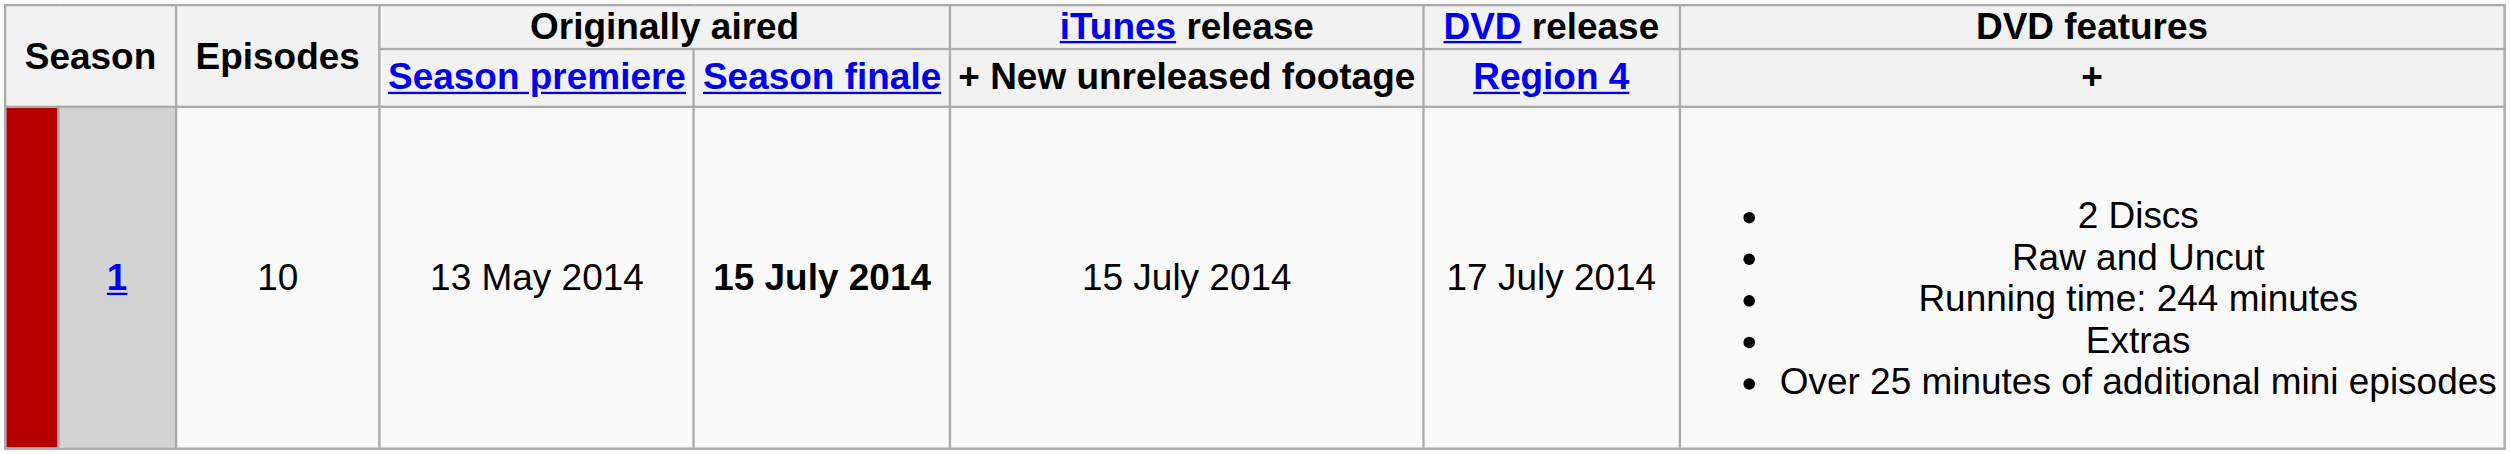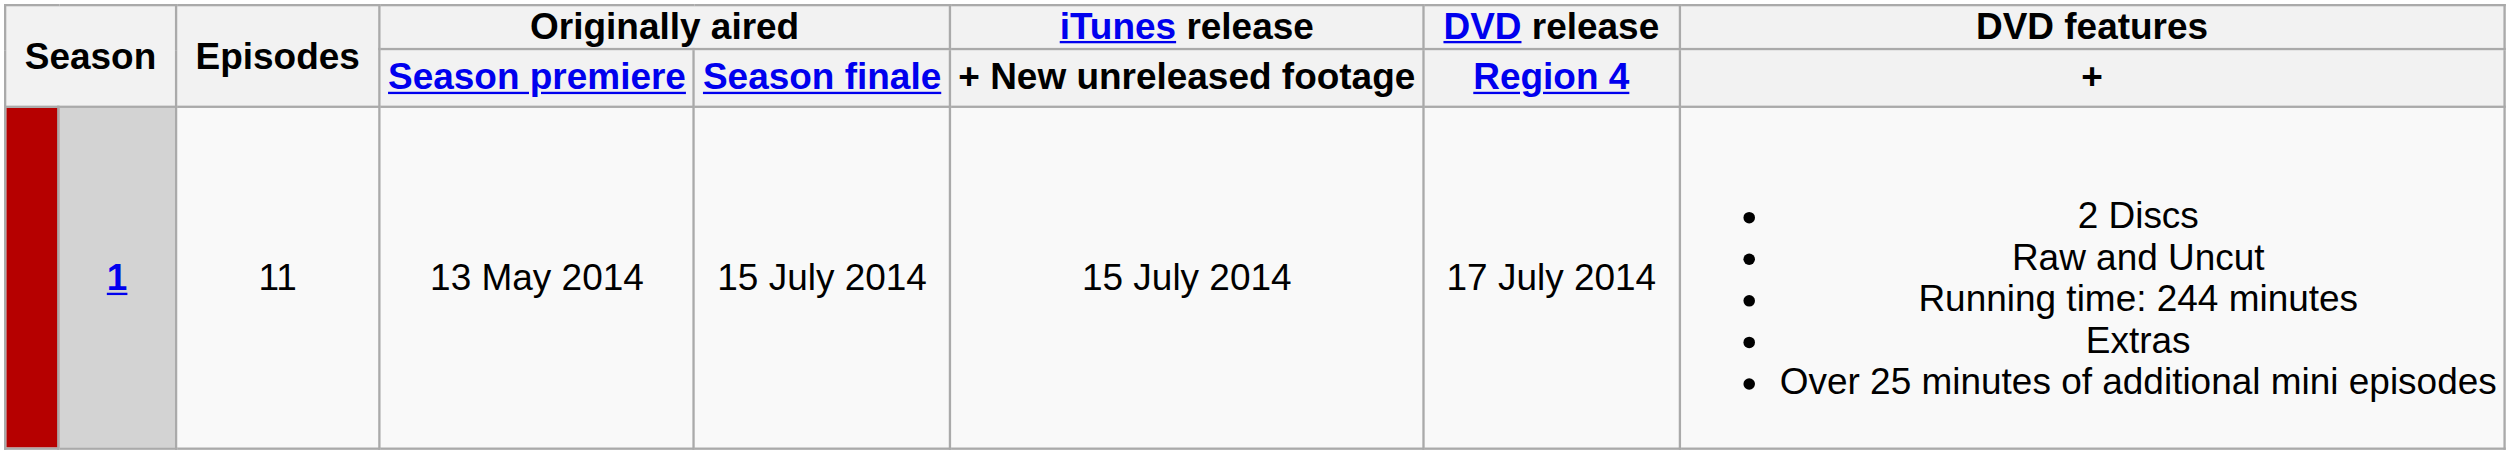 <table class="wikitable" style="text-align: center;">
 <tr>
 <th style="padding: 0 8px;" rowspan="2" colspan="2">Season</th>
 <th style="padding: 0 8px;" rowspan="2">Episodes</th>
 <th style="padding: 0 8px;" colspan="2">Originally aired</th>
 <th style="padding: 0 8px;"><a href='#'>iTunes</a> release</th>
 <th style="padding: 0 8px;"><a href='#'>DVD</a> release</th>
 <th style="padding: 0 8px;">DVD features</th>
 </tr>
 <tr>
 <th><a href='#'>Season premiere</a></th>
 <th><a href='#'>Season finale</a></th>
 <th>+ New unreleased footage</th>
 <th><a href='#'>Region 4</a></th>
 <th>+</th>
 </tr>
 <tr>
 <td style="background: #B60000;"></td>
 <td style="background: lightgrey;"><strong><a href='#'>1</a></strong></td>
-<td>10</td>
+<td>11</td>
 <td>13 May 2014</td>
-<td><strong>15 July 2014</strong></td>
+<td>15 July 2014</td>
 <td>15 July 2014</td>
 <td>17 July 2014</td>
 <td><br><ul><li>2 Discs</li><li>Raw and Uncut</li><li>Running time: 244 minutes</li><li>Extras</li><li>Over 25 minutes of additional mini episodes</li></ul></td>
 </tr>
 </table>
